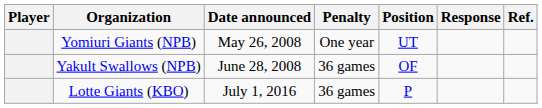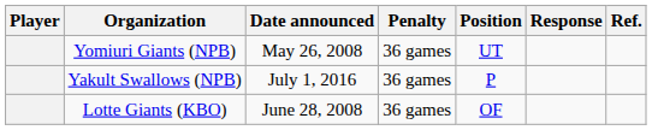 <table class="wikitable plainrowheaders" style="font-size:90%; text-align:center">
 <tr>
 <th scope="col">Player</th>
 <th scope="col">Organization</th>
 <th scope="col">Date announced</th>
 <th scope="col">Penalty</th>
 <th scope="col">Position</th>
 <th scope="col">Response</th>
 <th scope="col" class=unsortable>Ref.</th>
 </tr>
 <tr>
 <th scope="row"></th>
 <td><a href='#'>Yomiuri Giants</a> (<a href='#'>NPB</a>)</td>
 <td>May 26, 2008</td>
-<td>One year</td>
+<td>36 games</td>
 <td><a href='#'>UT</a></td>
 <td></td>
 <td></td>
 </tr>
 <tr>
 <th scope="row"></th>
 <td><a href='#'>Yakult Swallows</a> (<a href='#'>NPB</a>)</td>
+<td>July 1, 2016</td>
+<td>36 games</td>
+<td><a href='#'>P</a></td>
+<td></td>
+<td></td>
+</tr>
+<tr>
+<th scope="row"></th>
+<td><a href='#'>Lotte Giants</a> (<a href='#'>KBO</a>)</td>
 <td>June 28, 2008</td>
 <td>36 games</td>
 <td><a href='#'>OF</a></td>
 <td></td>
 <td></td>
 </tr>
-<tr>
-<th scope="row"></th>
-<td><a href='#'>Lotte Giants</a> (<a href='#'>KBO</a>)</td>
-<td>July 1, 2016</td>
-<td>36 games</td>
-<td><a href='#'>P</a></td>
-<td></td>
-<td></td>
-</tr>
 </table>
